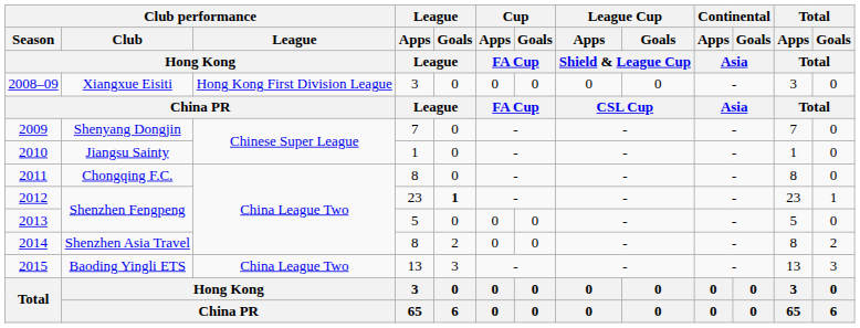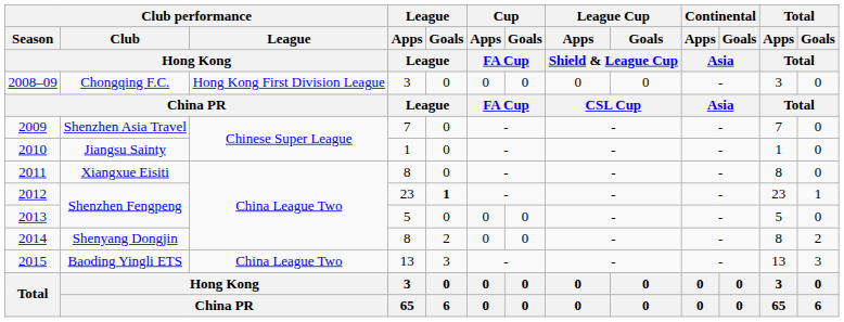 <table class="wikitable" style="text-align:center">
 <tr>
 <th colspan=3>Club performance</th>
 <th colspan=2>League</th>
 <th colspan=2>Cup</th>
 <th colspan=2>League Cup</th>
 <th colspan=2>Continental</th>
 <th colspan=2>Total</th>
 </tr>
 <tr>
 <th>Season</th>
 <th>Club</th>
 <th>League</th>
 <th>Apps</th>
 <th>Goals</th>
 <th>Apps</th>
 <th>Goals</th>
 <th>Apps</th>
 <th>Goals</th>
 <th>Apps</th>
 <th>Goals</th>
 <th>Apps</th>
 <th>Goals</th>
 </tr>
 <tr>
 <th colspan=3>Hong Kong</th>
 <th colspan=2>League</th>
 <th colspan=2><a href='#'>FA Cup</a></th>
 <th colspan=2><a href='#'>Shield</a> & <a href='#'>League Cup</a></th>
 <th colspan=2><a href='#'>Asia</a></th>
 <th colspan=2>Total</th>
 </tr>
 <tr>
 <td><a href='#'>2008–09</a></td>
-<td><a href='#'>Xiangxue Eisiti</a></td>
+<td><a href='#'>Chongqing F.C.</a></td>
 <td><a href='#'>Hong Kong First Division League</a></td>
 <td>3</td>
 <td>0</td>
 <td>0</td>
 <td>0</td>
 <td>0</td>
 <td>0</td>
 <td colspan="2">-</td>
 <td>3</td>
 <td>0</td>
 </tr>
 <tr>
 <th colspan=3>China PR</th>
 <th colspan=2>League</th>
 <th colspan=2><a href='#'>FA Cup</a></th>
 <th colspan=2><a href='#'>CSL Cup</a></th>
 <th colspan=2><a href='#'>Asia</a></th>
 <th colspan=2>Total</th>
 </tr>
 <tr>
 <td><a href='#'>2009</a></td>
-<td><a href='#'>Shenyang Dongjin</a></td>
+<td><a href='#'>Shenzhen Asia Travel</a></td>
 <td rowspan="2"><a href='#'>Chinese Super League</a></td>
 <td>7</td>
 <td>0</td>
 <td colspan="2">-</td>
 <td colspan="2">-</td>
 <td colspan="2">-</td>
 <td>7</td>
 <td>0</td>
 </tr>
 <tr>
 <td><a href='#'>2010</a></td>
 <td><a href='#'>Jiangsu Sainty</a></td>
 <td>1</td>
 <td>0</td>
 <td colspan="2">-</td>
 <td colspan="2">-</td>
 <td colspan="2">-</td>
 <td>1</td>
 <td>0</td>
 </tr>
 <tr>
 <td><a href='#'>2011</a></td>
-<td><a href='#'>Chongqing F.C.</a></td>
+<td><a href='#'>Xiangxue Eisiti</a></td>
 <td rowspan="4"><a href='#'>China League Two</a></td>
 <td>8</td>
 <td>0</td>
 <td colspan="2">-</td>
 <td colspan="2">-</td>
 <td colspan="2">-</td>
 <td>8</td>
 <td>0</td>
 </tr>
 <tr>
 <td><a href='#'>2012</a></td>
 <td rowspan="2"><a href='#'>Shenzhen Fengpeng</a></td>
 <td>23</td>
 <td><strong>1</strong></td>
 <td colspan="2">-</td>
 <td colspan="2">-</td>
 <td colspan="2">-</td>
 <td>23</td>
 <td>1</td>
 </tr>
 <tr>
 <td><a href='#'>2013</a></td>
 <td>5</td>
 <td>0</td>
 <td>0</td>
 <td>0</td>
 <td colspan="2">-</td>
 <td colspan="2">-</td>
 <td>5</td>
 <td>0</td>
 </tr>
 <tr>
 <td><a href='#'>2014</a></td>
-<td><a href='#'>Shenzhen Asia Travel</a></td>
+<td><a href='#'>Shenyang Dongjin</a></td>
 <td>8</td>
 <td>2</td>
 <td>0</td>
 <td>0</td>
 <td colspan="2">-</td>
 <td colspan="2">-</td>
 <td>8</td>
 <td>2</td>
 </tr>
 <tr>
 <td><a href='#'>2015</a></td>
 <td rowspan="1"><a href='#'>Baoding Yingli ETS</a></td>
 <td rowspan="1"><a href='#'>China League Two</a></td>
 <td>13</td>
 <td>3</td>
 <td colspan="2">-</td>
 <td colspan="2">-</td>
 <td colspan="2">-</td>
 <td>13</td>
 <td>3</td>
 </tr>
 <tr>
 <th rowspan=3>Total</th>
 <th colspan=2>Hong Kong</th>
 <th>3</th>
 <th>0</th>
 <th>0</th>
 <th>0</th>
 <th>0</th>
 <th>0</th>
 <th>0</th>
 <th>0</th>
 <th>3</th>
 <th>0</th>
 </tr>
 <tr>
 <th colspan=2>China PR</th>
 <th>65</th>
 <th>6</th>
 <th>0</th>
 <th>0</th>
 <th>0</th>
 <th>0</th>
 <th>0</th>
 <th>0</th>
 <th>65</th>
 <th>6</th>
 </tr>
 </table>
